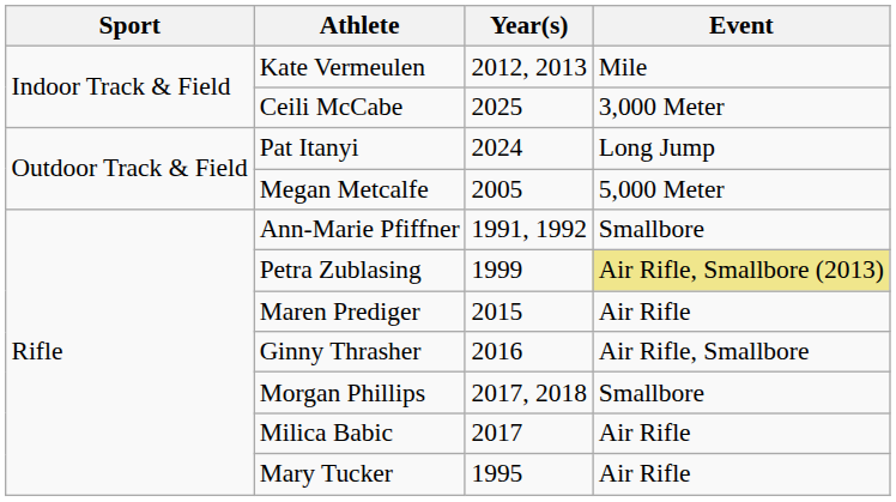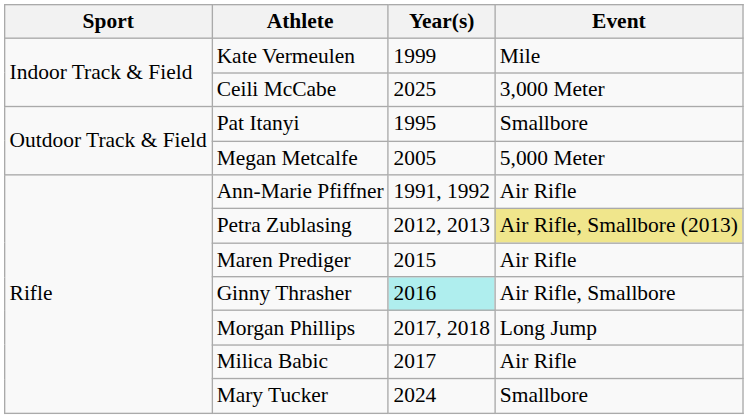 <table class="wikitable">
 <tr>
 <th>Sport</th>
 <th>Athlete</th>
 <th>Year(s)</th>
 <th>Event</th>
 </tr>
 <tr>
 <td rowspan=2>Indoor Track & Field</td>
 <td>Kate Vermeulen</td>
-<td>2012, 2013</td>
+<td>1999</td>
 <td>Mile</td>
 </tr>
 <tr>
 <td>Ceili McCabe</td>
 <td>2025</td>
 <td>3,000 Meter</td>
 </tr>
 <tr>
 <td rowspan=2>Outdoor Track & Field</td>
 <td>Pat Itanyi</td>
-<td>2024</td>
-<td>Long Jump</td>
+<td>1995</td>
+<td>Smallbore</td>
 </tr>
 <tr>
 <td>Megan Metcalfe</td>
 <td>2005</td>
 <td>5,000 Meter</td>
 </tr>
 <tr>
 <td rowspan=7>Rifle</td>
 <td>Ann-Marie Pfiffner</td>
 <td>1991, 1992</td>
-<td>Smallbore</td>
+<td>Air Rifle</td>
 </tr>
 <tr>
 <td>Petra Zublasing</td>
-<td>1999</td>
+<td>2012, 2013</td>
 <td style="background: khaki;">Air Rifle, Smallbore (2013)</td>
 </tr>
 <tr>
 <td>Maren Prediger</td>
 <td>2015</td>
 <td>Air Rifle</td>
 </tr>
 <tr>
 <td>Ginny Thrasher</td>
-<td>2016</td>
+<td style="background: paleturquoise;">2016</td>
 <td>Air Rifle, Smallbore</td>
 </tr>
 <tr>
 <td>Morgan Phillips</td>
 <td>2017, 2018</td>
-<td>Smallbore</td>
+<td>Long Jump</td>
 </tr>
 <tr>
 <td>Milica Babic</td>
 <td>2017</td>
 <td>Air Rifle</td>
 </tr>
 <tr>
 <td>Mary Tucker</td>
-<td>1995</td>
-<td>Air Rifle</td>
+<td>2024</td>
+<td>Smallbore</td>
 </tr>
 </table>
